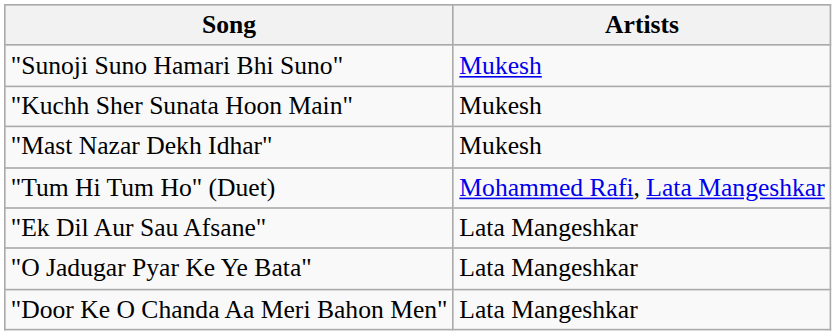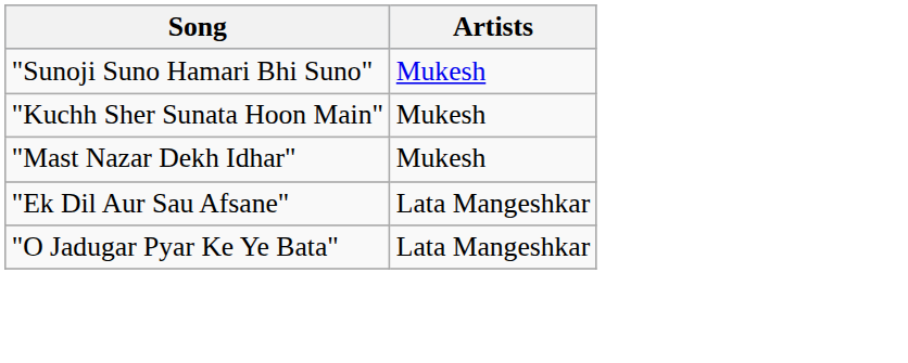 <table class="wikitable">
 <tr style="background:#d1e4fd;">
 <th>Song</th>
 <th>Artists</th>
 </tr>
 <tr>
 <td>"Sunoji Suno Hamari Bhi Suno"</td>
 <td><a href='#'>Mukesh</a></td>
 </tr>
 <tr>
 <td>"Kuchh Sher Sunata Hoon Main"</td>
 <td>Mukesh</td>
 </tr>
 <tr>
 <td>"Mast Nazar Dekh Idhar"</td>
 <td>Mukesh</td>
 </tr>
 <tr>
-<td>"Tum Hi Tum Ho" (Duet)</td>
-<td><a href='#'>Mohammed Rafi</a>, <a href='#'>Lata Mangeshkar</a></td>
-</tr>
-<tr>
 <td>"Ek Dil Aur Sau Afsane"</td>
 <td>Lata Mangeshkar</td>
 </tr>
 <tr>
 <td>"O Jadugar Pyar Ke Ye Bata"</td>
 <td>Lata Mangeshkar</td>
 </tr>
-<tr>
-<td>"Door Ke O Chanda Aa Meri Bahon Men"</td>
-<td>Lata Mangeshkar</td>
-</tr>
 </table>
